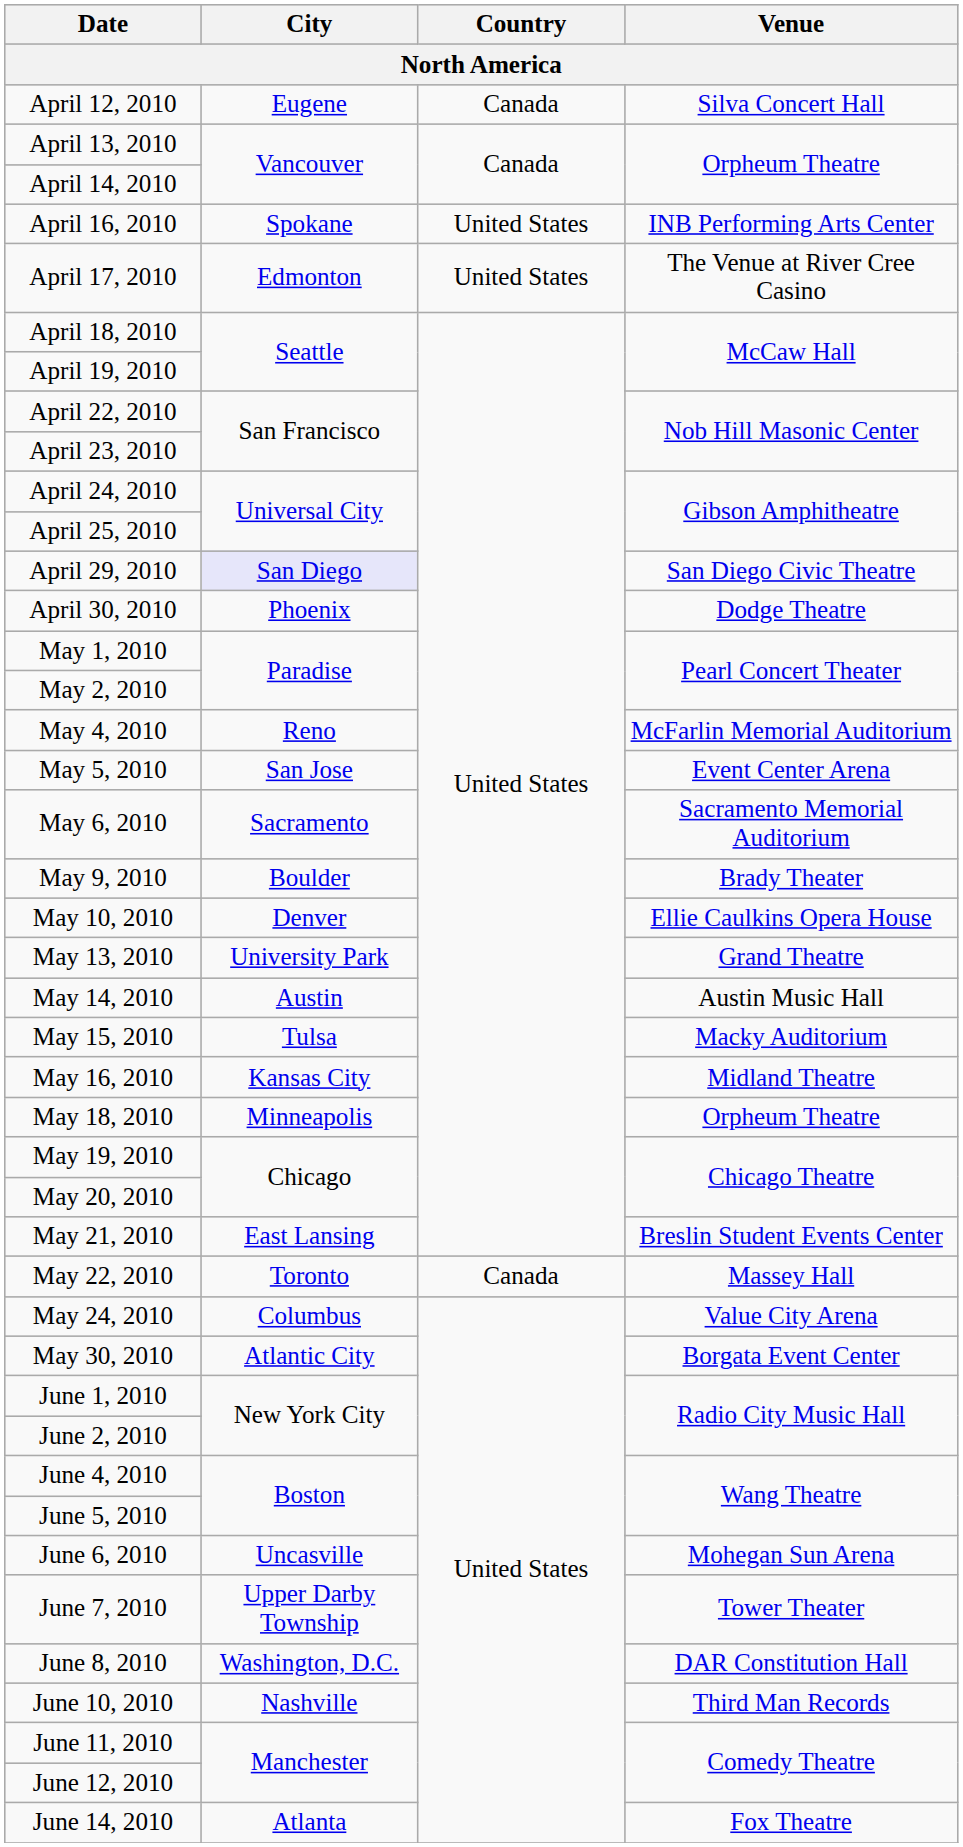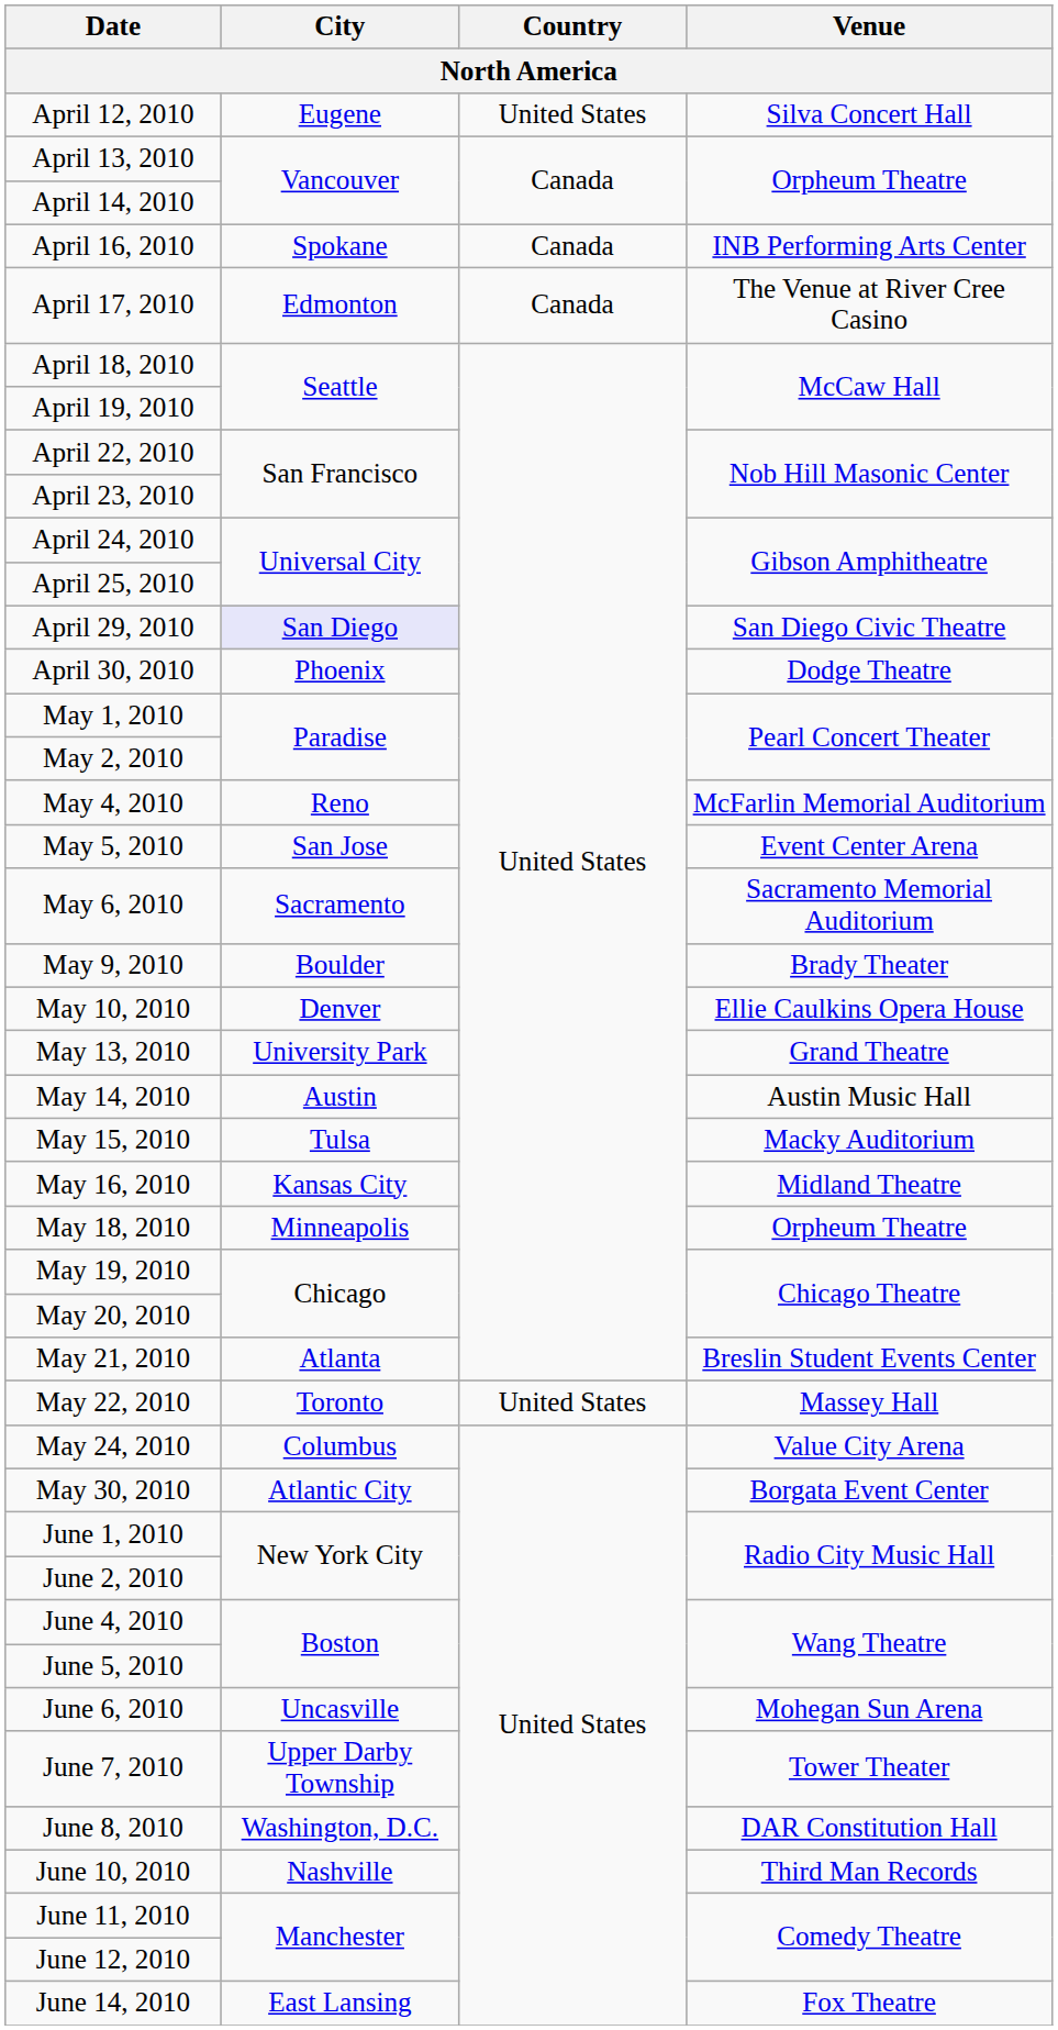 <table class="wikitable" style="text-align:center;">
 <tr>
 <th style="width:150px;">Date</th>
 <th style="width:150px;">City</th>
 <th style="width:150px;">Country</th>
 <th style="width:250px;">Venue</th>
 </tr>
 <tr>
 <th colspan="6">North America</th>
 </tr>
 <tr>
 <td>April 12, 2010</td>
 <td><a href='#'>Eugene</a></td>
-<td>Canada</td>
+<td>United States</td>
 <td><a href='#'>Silva Concert Hall</a></td>
 </tr>
 <tr>
 <td>April 13, 2010</td>
 <td rowspan="2"><a href='#'>Vancouver</a></td>
 <td rowspan="2">Canada</td>
 <td rowspan="2"><a href='#'>Orpheum Theatre</a></td>
 </tr>
 <tr>
 <td>April 14, 2010</td>
 </tr>
 <tr>
 <td>April 16, 2010</td>
 <td><a href='#'>Spokane</a></td>
-<td>United States</td>
+<td>Canada</td>
 <td><a href='#'>INB Performing Arts Center</a></td>
 </tr>
 <tr>
 <td>April 17, 2010</td>
 <td><a href='#'>Edmonton</a></td>
-<td>United States</td>
+<td>Canada</td>
 <td>The Venue at River Cree Casino</td>
 </tr>
 <tr>
 <td>April 18, 2010</td>
 <td rowspan="2"><a href='#'>Seattle</a></td>
 <td rowspan="23">United States</td>
 <td rowspan="2"><a href='#'>McCaw Hall</a></td>
 </tr>
 <tr>
 <td>April 19, 2010</td>
 </tr>
 <tr>
 <td>April 22, 2010</td>
 <td rowspan="2">San Francisco</td>
 <td rowspan="2"><a href='#'>Nob Hill Masonic Center</a></td>
 </tr>
 <tr>
 <td>April 23, 2010</td>
 </tr>
 <tr>
 <td>April 24, 2010</td>
 <td rowspan="2"><a href='#'>Universal City</a></td>
 <td rowspan="2"><a href='#'>Gibson Amphitheatre</a></td>
 </tr>
 <tr>
 <td>April 25, 2010</td>
 </tr>
 <tr>
 <td>April 29, 2010</td>
 <td style="background: lavender;"><a href='#'>San Diego</a></td>
 <td><a href='#'>San Diego Civic Theatre</a></td>
 </tr>
 <tr>
 <td>April 30, 2010</td>
 <td><a href='#'>Phoenix</a></td>
 <td><a href='#'>Dodge Theatre</a></td>
 </tr>
 <tr>
 <td>May 1, 2010</td>
 <td rowspan="2"><a href='#'>Paradise</a></td>
 <td rowspan="2"><a href='#'>Pearl Concert Theater</a></td>
 </tr>
 <tr>
 <td>May 2, 2010</td>
 </tr>
 <tr>
 <td>May 4, 2010</td>
 <td><a href='#'>Reno</a></td>
 <td><a href='#'>McFarlin Memorial Auditorium</a></td>
 </tr>
 <tr>
 <td>May 5, 2010</td>
 <td><a href='#'>San Jose</a></td>
 <td><a href='#'>Event Center Arena</a></td>
 </tr>
 <tr>
 <td>May 6, 2010</td>
 <td><a href='#'>Sacramento</a></td>
 <td><a href='#'>Sacramento Memorial Auditorium</a></td>
 </tr>
 <tr>
 <td>May 9, 2010</td>
 <td><a href='#'>Boulder</a></td>
 <td><a href='#'>Brady Theater</a></td>
 </tr>
 <tr>
 <td>May 10, 2010</td>
 <td><a href='#'>Denver</a></td>
 <td><a href='#'>Ellie Caulkins Opera House</a></td>
 </tr>
 <tr>
 <td>May 13, 2010</td>
 <td><a href='#'>University Park</a></td>
 <td><a href='#'>Grand Theatre</a></td>
 </tr>
 <tr>
 <td>May 14, 2010</td>
 <td><a href='#'>Austin</a></td>
 <td>Austin Music Hall</td>
 </tr>
 <tr>
 <td>May 15, 2010</td>
 <td><a href='#'>Tulsa</a></td>
 <td><a href='#'>Macky Auditorium</a></td>
 </tr>
 <tr>
 <td>May 16, 2010</td>
 <td><a href='#'>Kansas City</a></td>
 <td><a href='#'>Midland Theatre</a></td>
 </tr>
 <tr>
 <td>May 18, 2010</td>
 <td><a href='#'>Minneapolis</a></td>
 <td><a href='#'>Orpheum Theatre</a></td>
 </tr>
 <tr>
 <td>May 19, 2010</td>
 <td rowspan="2">Chicago</td>
 <td rowspan="2"><a href='#'>Chicago Theatre</a></td>
 </tr>
 <tr>
 <td>May 20, 2010</td>
 </tr>
 <tr>
 <td>May 21, 2010</td>
-<td><a href='#'>East Lansing</a></td>
+<td><a href='#'>Atlanta</a></td>
 <td><a href='#'>Breslin Student Events Center</a></td>
 </tr>
 <tr>
 <td>May 22, 2010</td>
 <td><a href='#'>Toronto</a></td>
-<td>Canada</td>
+<td>United States</td>
 <td><a href='#'>Massey Hall</a></td>
 </tr>
 <tr>
 <td>May 24, 2010</td>
 <td><a href='#'>Columbus</a></td>
 <td rowspan="13">United States</td>
 <td><a href='#'>Value City Arena</a></td>
 </tr>
 <tr>
 <td>May 30, 2010</td>
 <td><a href='#'>Atlantic City</a></td>
 <td><a href='#'>Borgata Event Center</a></td>
 </tr>
 <tr>
 <td>June 1, 2010</td>
 <td rowspan="2">New York City</td>
 <td rowspan="2"><a href='#'>Radio City Music Hall</a></td>
 </tr>
 <tr>
 <td>June 2, 2010</td>
 </tr>
 <tr>
 <td>June 4, 2010</td>
 <td rowspan="2"><a href='#'>Boston</a></td>
 <td rowspan="2"><a href='#'>Wang Theatre</a></td>
 </tr>
 <tr>
 <td>June 5, 2010</td>
 </tr>
 <tr>
 <td>June 6, 2010</td>
 <td><a href='#'>Uncasville</a></td>
 <td><a href='#'>Mohegan Sun Arena</a></td>
 </tr>
 <tr>
 <td>June 7, 2010</td>
 <td><a href='#'>Upper Darby Township</a></td>
 <td><a href='#'>Tower Theater</a></td>
 </tr>
 <tr>
 <td>June 8, 2010</td>
 <td><a href='#'>Washington, D.C.</a></td>
 <td><a href='#'>DAR Constitution Hall</a></td>
 </tr>
 <tr>
 <td>June 10, 2010</td>
 <td><a href='#'>Nashville</a></td>
 <td><a href='#'>Third Man Records</a></td>
 </tr>
 <tr>
 <td>June 11, 2010</td>
 <td rowspan="2"><a href='#'>Manchester</a></td>
 <td rowspan="2"><a href='#'>Comedy Theatre</a></td>
 </tr>
 <tr>
 <td>June 12, 2010</td>
 </tr>
 <tr>
 <td>June 14, 2010</td>
-<td><a href='#'>Atlanta</a></td>
+<td><a href='#'>East Lansing</a></td>
 <td><a href='#'>Fox Theatre</a></td>
 </tr>
 <tr>
 </tr>
 </table>
